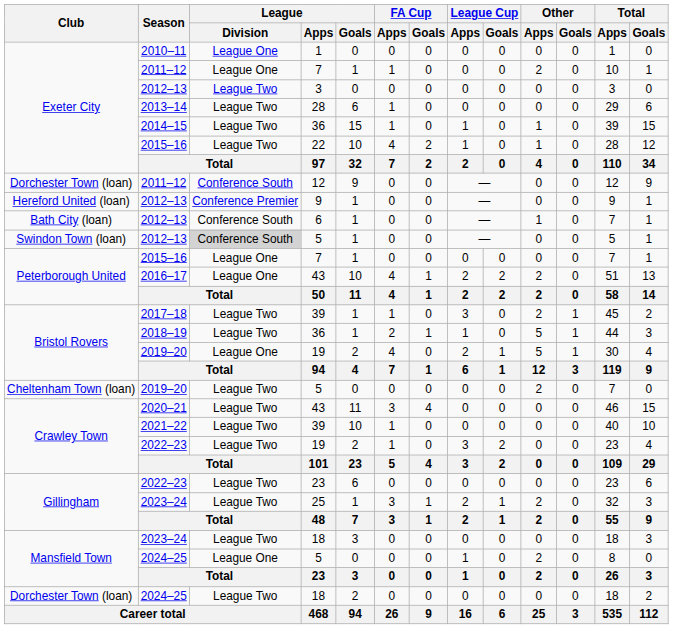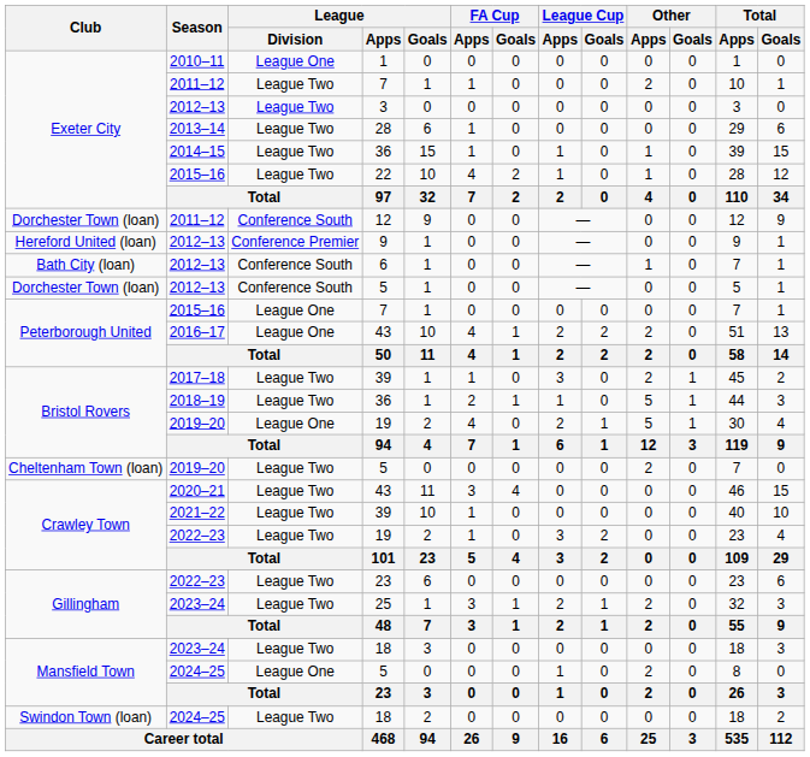 <table class="wikitable" style="text-align: center">
 <tr>
 <th rowspan="2">Club</th>
 <th rowspan="2">Season</th>
 <th colspan="3">League</th>
 <th colspan="2"><a href='#'>FA Cup</a></th>
 <th colspan="2"><a href='#'>League Cup</a></th>
 <th colspan="2">Other</th>
 <th colspan="2">Total</th>
 </tr>
 <tr>
 <th>Division</th>
 <th>Apps</th>
 <th>Goals</th>
 <th>Apps</th>
 <th>Goals</th>
 <th>Apps</th>
 <th>Goals</th>
 <th>Apps</th>
 <th>Goals</th>
 <th>Apps</th>
 <th>Goals</th>
 </tr>
 <tr>
 <td rowspan="7"><a href='#'>Exeter City</a></td>
 <td><a href='#'>2010–11</a></td>
 <td><a href='#'>League One</a></td>
 <td>1</td>
 <td>0</td>
 <td>0</td>
 <td>0</td>
 <td>0</td>
 <td>0</td>
 <td>0</td>
 <td>0</td>
 <td>1</td>
 <td>0</td>
 </tr>
 <tr>
 <td><a href='#'>2011–12</a></td>
-<td>League One</td>
+<td>League Two</td>
 <td>7</td>
 <td>1</td>
 <td>1</td>
 <td>0</td>
 <td>0</td>
 <td>0</td>
 <td>2</td>
 <td>0</td>
 <td>10</td>
 <td>1</td>
 </tr>
 <tr>
 <td><a href='#'>2012–13</a></td>
 <td><a href='#'>League Two</a></td>
 <td>3</td>
 <td>0</td>
 <td>0</td>
 <td>0</td>
 <td>0</td>
 <td>0</td>
 <td>0</td>
 <td>0</td>
 <td>3</td>
 <td>0</td>
 </tr>
 <tr>
 <td><a href='#'>2013–14</a></td>
 <td>League Two</td>
 <td>28</td>
 <td>6</td>
 <td>1</td>
 <td>0</td>
 <td>0</td>
 <td>0</td>
 <td>0</td>
 <td>0</td>
 <td>29</td>
 <td>6</td>
 </tr>
 <tr>
 <td><a href='#'>2014–15</a></td>
 <td>League Two</td>
 <td>36</td>
 <td>15</td>
 <td>1</td>
 <td>0</td>
 <td>1</td>
 <td>0</td>
 <td>1</td>
 <td>0</td>
 <td>39</td>
 <td>15</td>
 </tr>
 <tr>
 <td><a href='#'>2015–16</a></td>
 <td>League Two</td>
 <td>22</td>
 <td>10</td>
 <td>4</td>
 <td>2</td>
 <td>1</td>
 <td>0</td>
 <td>1</td>
 <td>0</td>
 <td>28</td>
 <td>12</td>
 </tr>
 <tr>
 <th colspan="2">Total</th>
 <th>97</th>
 <th>32</th>
 <th>7</th>
 <th>2</th>
 <th>2</th>
 <th>0</th>
 <th>4</th>
 <th>0</th>
 <th>110</th>
 <th>34</th>
 </tr>
 <tr>
 <td><a href='#'>Dorchester Town</a> (loan)</td>
 <td><a href='#'>2011–12</a></td>
 <td><a href='#'>Conference South</a></td>
 <td>12</td>
 <td>9</td>
 <td>0</td>
 <td>0</td>
 <td colspan="2">—</td>
 <td>0</td>
 <td>0</td>
 <td>12</td>
 <td>9</td>
 </tr>
 <tr>
 <td><a href='#'>Hereford United</a> (loan)</td>
 <td><a href='#'>2012–13</a></td>
 <td><a href='#'>Conference Premier</a></td>
 <td>9</td>
 <td>1</td>
 <td>0</td>
 <td>0</td>
 <td colspan="2">—</td>
 <td>0</td>
 <td>0</td>
 <td>9</td>
 <td>1</td>
 </tr>
 <tr>
 <td><a href='#'>Bath City</a> (loan)</td>
 <td><a href='#'>2012–13</a></td>
 <td>Conference South</td>
 <td>6</td>
 <td>1</td>
 <td>0</td>
 <td>0</td>
 <td colspan="2">—</td>
 <td>1</td>
 <td>0</td>
 <td>7</td>
 <td>1</td>
 </tr>
 <tr>
-<td><a href='#'>Swindon Town</a> (loan)</td>
+<td><a href='#'>Dorchester Town</a> (loan)</td>
 <td><a href='#'>2012–13</a></td>
-<td style="background: lightgrey;">Conference South</td>
+<td>Conference South</td>
 <td>5</td>
 <td>1</td>
 <td>0</td>
 <td>0</td>
 <td colspan="2">—</td>
 <td>0</td>
 <td>0</td>
 <td>5</td>
 <td>1</td>
 </tr>
 <tr>
 <td rowspan="3"><a href='#'>Peterborough United</a></td>
 <td><a href='#'>2015–16</a></td>
 <td>League One</td>
 <td>7</td>
 <td>1</td>
 <td>0</td>
 <td>0</td>
 <td>0</td>
 <td>0</td>
 <td>0</td>
 <td>0</td>
 <td>7</td>
 <td>1</td>
 </tr>
 <tr>
 <td><a href='#'>2016–17</a></td>
 <td>League One</td>
 <td>43</td>
 <td>10</td>
 <td>4</td>
 <td>1</td>
 <td>2</td>
 <td>2</td>
 <td>2</td>
 <td>0</td>
 <td>51</td>
 <td>13</td>
 </tr>
 <tr>
 <th colspan="2">Total</th>
 <th>50</th>
 <th>11</th>
 <th>4</th>
 <th>1</th>
 <th>2</th>
 <th>2</th>
 <th>2</th>
 <th>0</th>
 <th>58</th>
 <th>14</th>
 </tr>
 <tr>
 <td rowspan="4"><a href='#'>Bristol Rovers</a></td>
 <td><a href='#'>2017–18</a></td>
 <td>League Two</td>
 <td>39</td>
 <td>1</td>
 <td>1</td>
 <td>0</td>
 <td>3</td>
 <td>0</td>
 <td>2</td>
 <td>1</td>
 <td>45</td>
 <td>2</td>
 </tr>
 <tr>
 <td><a href='#'>2018–19</a></td>
 <td>League Two</td>
 <td>36</td>
 <td>1</td>
 <td>2</td>
 <td>1</td>
 <td>1</td>
 <td>0</td>
 <td>5</td>
 <td>1</td>
 <td>44</td>
 <td>3</td>
 </tr>
 <tr>
 <td><a href='#'>2019–20</a></td>
 <td>League One</td>
 <td>19</td>
 <td>2</td>
 <td>4</td>
 <td>0</td>
 <td>2</td>
 <td>1</td>
 <td>5</td>
 <td>1</td>
 <td>30</td>
 <td>4</td>
 </tr>
 <tr>
 <th colspan="2">Total</th>
 <th>94</th>
 <th>4</th>
 <th>7</th>
 <th>1</th>
 <th>6</th>
 <th>1</th>
 <th>12</th>
 <th>3</th>
 <th>119</th>
 <th>9</th>
 </tr>
 <tr>
 <td><a href='#'>Cheltenham Town</a> (loan)</td>
 <td><a href='#'>2019–20</a></td>
 <td>League Two</td>
 <td>5</td>
 <td>0</td>
 <td>0</td>
 <td>0</td>
 <td>0</td>
 <td>0</td>
 <td>2</td>
 <td>0</td>
 <td>7</td>
 <td>0</td>
 </tr>
 <tr>
 <td rowspan="4"><a href='#'>Crawley Town</a></td>
 <td><a href='#'>2020–21</a></td>
 <td>League Two</td>
 <td>43</td>
 <td>11</td>
 <td>3</td>
 <td>4</td>
 <td>0</td>
 <td>0</td>
 <td>0</td>
 <td>0</td>
 <td>46</td>
 <td>15</td>
 </tr>
 <tr>
 <td><a href='#'>2021–22</a></td>
 <td>League Two</td>
 <td>39</td>
 <td>10</td>
 <td>1</td>
 <td>0</td>
 <td>0</td>
 <td>0</td>
 <td>0</td>
 <td>0</td>
 <td>40</td>
 <td>10</td>
 </tr>
 <tr>
 <td><a href='#'>2022–23</a></td>
 <td>League Two</td>
 <td>19</td>
 <td>2</td>
 <td>1</td>
 <td>0</td>
 <td>3</td>
 <td>2</td>
 <td>0</td>
 <td>0</td>
 <td>23</td>
 <td>4</td>
 </tr>
 <tr>
 <th colspan="2">Total</th>
 <th>101</th>
 <th>23</th>
 <th>5</th>
 <th>4</th>
 <th>3</th>
 <th>2</th>
 <th>0</th>
 <th>0</th>
 <th>109</th>
 <th>29</th>
 </tr>
 <tr>
 <td rowspan="3"><a href='#'>Gillingham</a></td>
 <td><a href='#'>2022–23</a></td>
 <td>League Two</td>
 <td>23</td>
 <td>6</td>
 <td>0</td>
 <td>0</td>
 <td>0</td>
 <td>0</td>
 <td>0</td>
 <td>0</td>
 <td>23</td>
 <td>6</td>
 </tr>
 <tr>
 <td><a href='#'>2023–24</a></td>
 <td>League Two</td>
 <td>25</td>
 <td>1</td>
 <td>3</td>
 <td>1</td>
 <td>2</td>
 <td>1</td>
 <td>2</td>
 <td>0</td>
 <td>32</td>
 <td>3</td>
 </tr>
 <tr>
 <th colspan="2">Total</th>
 <th>48</th>
 <th>7</th>
 <th>3</th>
 <th>1</th>
 <th>2</th>
 <th>1</th>
 <th>2</th>
 <th>0</th>
 <th>55</th>
 <th>9</th>
 </tr>
 <tr>
 <td rowspan="3"><a href='#'>Mansfield Town</a></td>
 <td><a href='#'>2023–24</a></td>
 <td>League Two</td>
 <td>18</td>
 <td>3</td>
 <td>0</td>
 <td>0</td>
 <td>0</td>
 <td>0</td>
 <td>0</td>
 <td>0</td>
 <td>18</td>
 <td>3</td>
 </tr>
 <tr>
 <td><a href='#'>2024–25</a></td>
 <td>League One</td>
 <td>5</td>
 <td>0</td>
 <td>0</td>
 <td>0</td>
 <td>1</td>
 <td>0</td>
 <td>2</td>
 <td>0</td>
 <td>8</td>
 <td>0</td>
 </tr>
 <tr>
 <th colspan="2">Total</th>
 <th>23</th>
 <th>3</th>
 <th>0</th>
 <th>0</th>
 <th>1</th>
 <th>0</th>
 <th>2</th>
 <th>0</th>
 <th>26</th>
 <th>3</th>
 </tr>
 <tr>
-<td><a href='#'>Dorchester Town</a> (loan)</td>
+<td><a href='#'>Swindon Town</a> (loan)</td>
 <td><a href='#'>2024–25</a></td>
 <td>League Two</td>
 <td>18</td>
 <td>2</td>
 <td>0</td>
 <td>0</td>
 <td>0</td>
 <td>0</td>
 <td>0</td>
 <td>0</td>
 <td>18</td>
 <td>2</td>
 </tr>
 <tr>
 <th colspan="3">Career total</th>
 <th>468</th>
 <th>94</th>
 <th>26</th>
 <th>9</th>
 <th>16</th>
 <th>6</th>
 <th>25</th>
 <th>3</th>
 <th>535</th>
 <th>112</th>
 </tr>
 </table>
